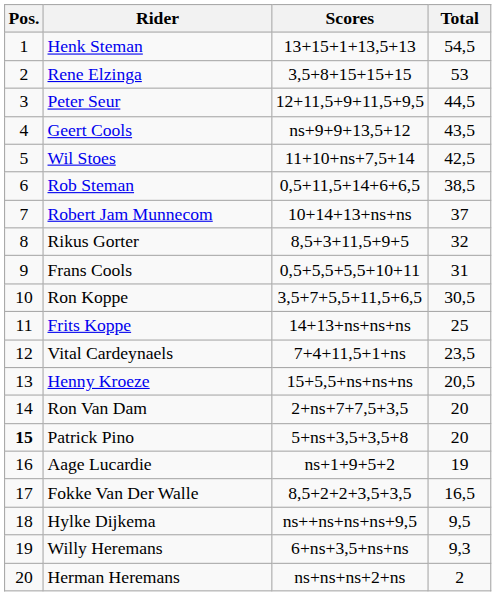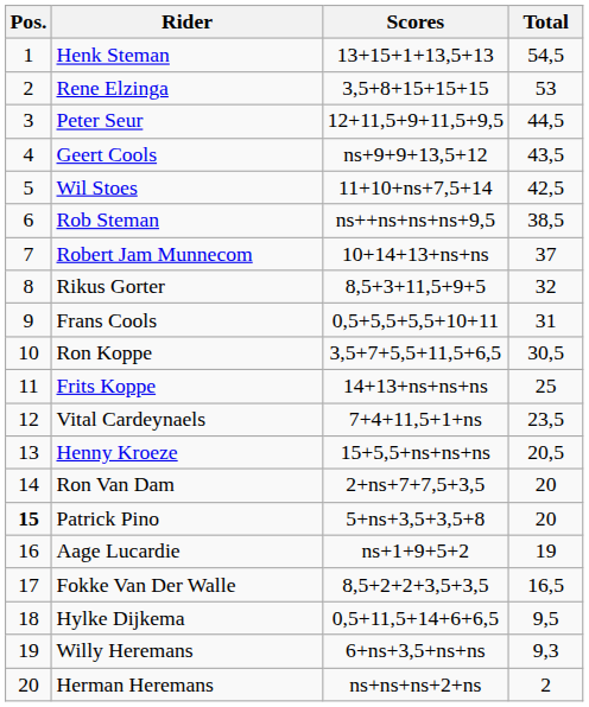 <table class=wikitable>
 <tr>
 <th width=25px>Pos.</th>
 <th width=200px>Rider</th>
 <th width=70px>Scores</th>
 <th width=50px>Total</th>
 </tr>
 <tr align=center>
 <td>1</td>
 <td align=left><a href='#'>Henk Steman</a></td>
 <td>13+15+1+13,5+13</td>
 <td>54,5</td>
 </tr>
 <tr align=center>
 <td>2</td>
 <td align=left><a href='#'>Rene Elzinga</a></td>
 <td>3,5+8+15+15+15</td>
 <td>53</td>
 </tr>
 <tr align=center>
 <td>3</td>
 <td align=left><a href='#'>Peter Seur</a></td>
 <td>12+11,5+9+11,5+9,5</td>
 <td>44,5</td>
 </tr>
 <tr align=center>
 <td>4</td>
 <td align=left><a href='#'>Geert Cools</a></td>
 <td>ns+9+9+13,5+12</td>
 <td>43,5</td>
 </tr>
 <tr align=center>
 <td>5</td>
 <td align=left><a href='#'>Wil Stoes</a></td>
 <td>11+10+ns+7,5+14</td>
 <td>42,5</td>
 </tr>
 <tr align=center>
 <td>6</td>
 <td align=left><a href='#'>Rob Steman</a></td>
-<td>0,5+11,5+14+6+6,5</td>
+<td>ns++ns+ns+ns+9,5</td>
 <td>38,5</td>
 </tr>
 <tr align=center>
 <td>7</td>
 <td align=left><a href='#'>Robert Jam Munnecom</a></td>
 <td>10+14+13+ns+ns</td>
 <td>37</td>
 </tr>
 <tr align=center>
 <td>8</td>
 <td align=left>Rikus Gorter</td>
 <td>8,5+3+11,5+9+5</td>
 <td>32</td>
 </tr>
 <tr align=center>
 <td>9</td>
 <td align=left>Frans Cools</td>
 <td>0,5+5,5+5,5+10+11</td>
 <td>31</td>
 </tr>
 <tr align=center>
 <td>10</td>
 <td align=left>Ron Koppe</td>
 <td>3,5+7+5,5+11,5+6,5</td>
 <td>30,5</td>
 </tr>
 <tr align=center>
 <td>11</td>
 <td align=left><a href='#'>Frits Koppe</a></td>
 <td>14+13+ns+ns+ns</td>
 <td>25</td>
 </tr>
 <tr align=center>
 <td>12</td>
 <td align=left>Vital Cardeynaels</td>
 <td>7+4+11,5+1+ns</td>
 <td>23,5</td>
 </tr>
 <tr align=center>
 <td>13</td>
 <td align=left><a href='#'>Henny Kroeze</a></td>
 <td>15+5,5+ns+ns+ns</td>
 <td>20,5</td>
 </tr>
 <tr align=center>
 <td>14</td>
 <td align=left>Ron Van Dam</td>
 <td>2+ns+7+7,5+3,5</td>
 <td>20</td>
 </tr>
 <tr align=center>
 <td><strong>15</strong></td>
 <td align=left>Patrick Pino</td>
 <td>5+ns+3,5+3,5+8</td>
 <td>20</td>
 </tr>
 <tr align=center>
 <td>16</td>
 <td align=left>Aage Lucardie</td>
 <td>ns+1+9+5+2</td>
 <td>19</td>
 </tr>
 <tr align=center>
 <td>17</td>
 <td align=left>Fokke Van Der Walle</td>
 <td>8,5+2+2+3,5+3,5</td>
 <td>16,5</td>
 </tr>
 <tr align=center>
 <td>18</td>
 <td align=left>Hylke Dijkema</td>
-<td>ns++ns+ns+ns+9,5</td>
+<td>0,5+11,5+14+6+6,5</td>
 <td>9,5</td>
 </tr>
 <tr align=center>
 <td>19</td>
 <td align=left>Willy Heremans</td>
 <td>6+ns+3,5+ns+ns</td>
 <td>9,3</td>
 </tr>
 <tr align=center>
 <td>20</td>
 <td align=left>Herman Heremans</td>
 <td>ns+ns+ns+2+ns</td>
 <td>2</td>
 </tr>
 </table>
